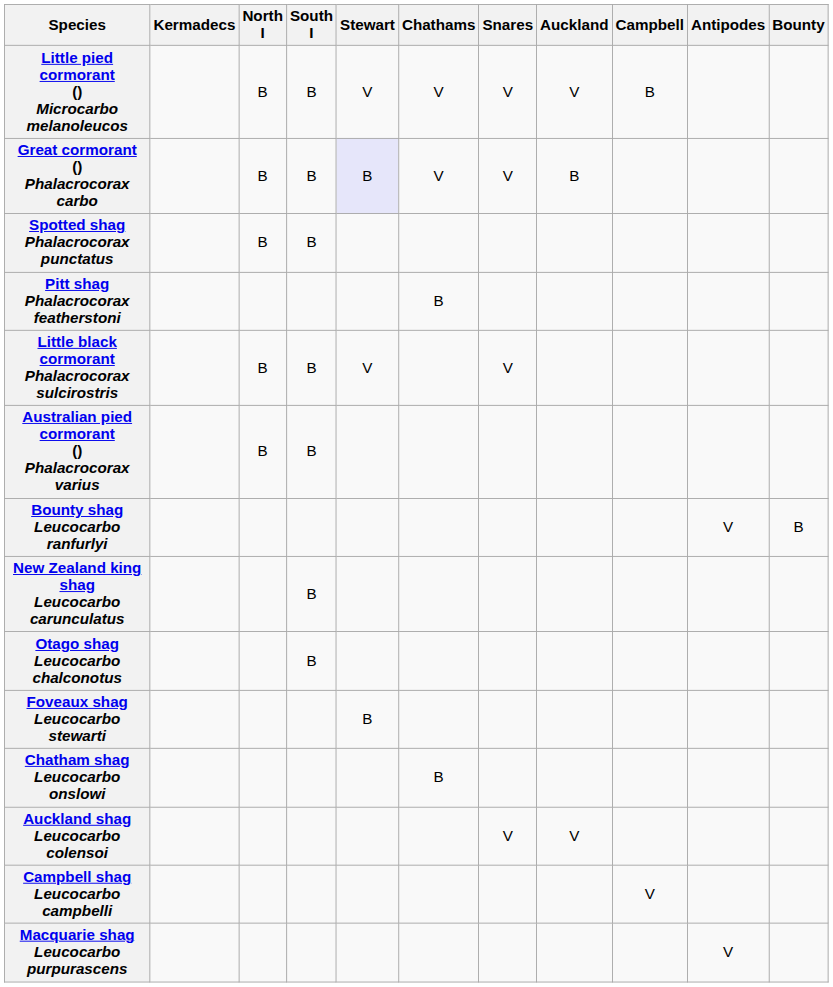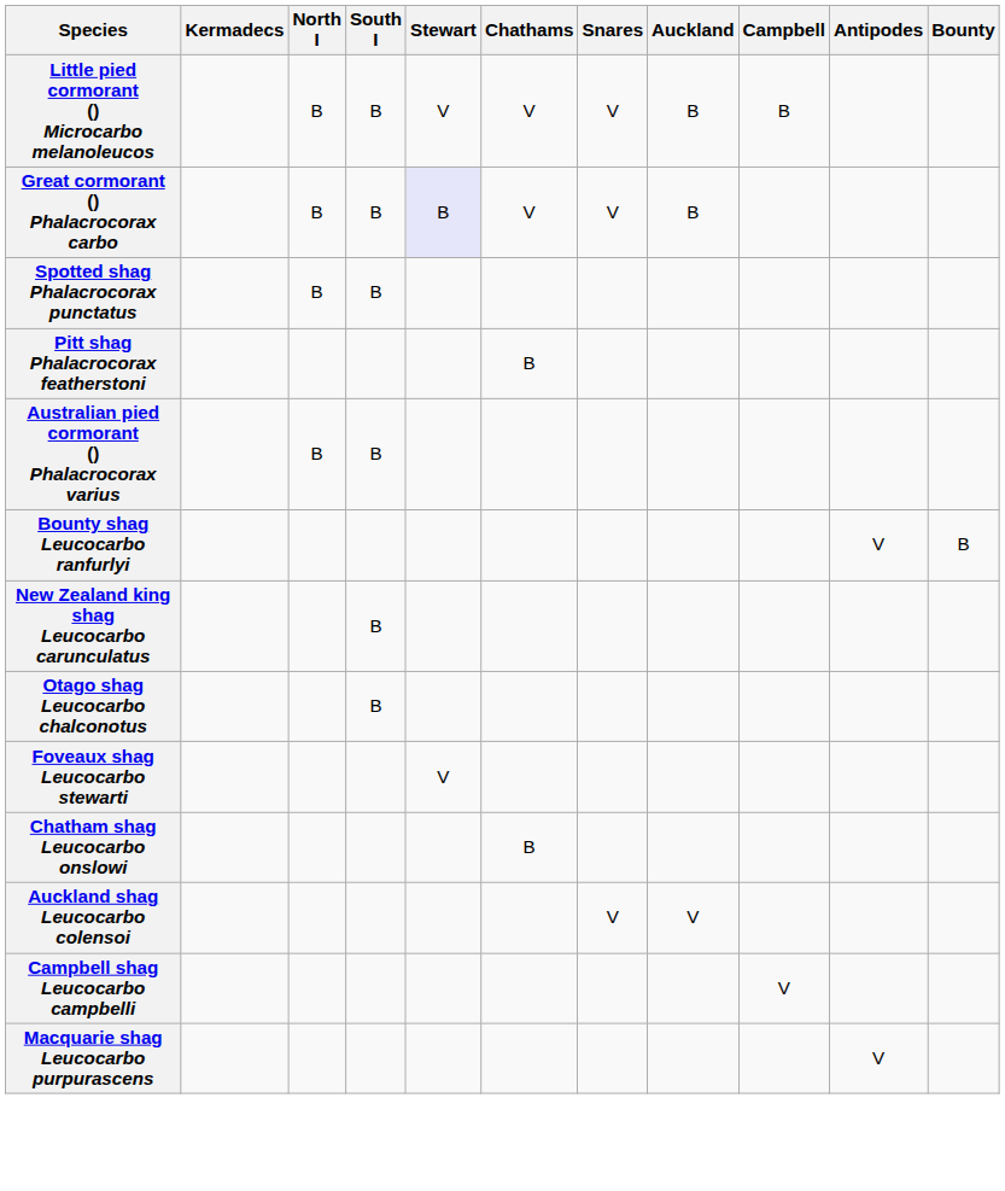 <table class="wikitable" style="text-align:center">
 <tr>
 <th width="200">Species</th>
 <th>Kermadecs</th>
 <th>North I</th>
 <th>South I</th>
 <th>Stewart</th>
 <th>Chathams</th>
 <th>Snares</th>
 <th>Auckland</th>
 <th>Campbell</th>
 <th>Antipodes</th>
 <th>Bounty</th>
 </tr>
 <tr>
 <th><a href='#'>Little pied cormorant</a><br>()<br><em>Microcarbo melanoleucos</em></th>
 <td></td>
 <td>B</td>
 <td>B</td>
 <td>V</td>
 <td>V</td>
 <td>V</td>
-<td>V</td>
+<td>B</td>
 <td>B</td>
 <td></td>
 <td></td>
 </tr>
 <tr>
 <th><a href='#'>Great cormorant</a><br>()<br><em>Phalacrocorax carbo</em></th>
 <td></td>
 <td>B</td>
 <td>B</td>
 <td style="background: lavender;">B</td>
 <td>V</td>
 <td>V</td>
 <td>B</td>
 <td></td>
 <td></td>
 <td></td>
 </tr>
 <tr>
 <th><a href='#'>Spotted shag</a><br><em>Phalacrocorax punctatus</em></th>
 <td></td>
 <td>B</td>
 <td>B</td>
 <td></td>
 <td></td>
 <td></td>
 <td></td>
 <td></td>
 <td></td>
 <td></td>
 </tr>
 <tr>
 <th><a href='#'>Pitt shag</a><br><em>Phalacrocorax featherstoni</em></th>
 <td></td>
 <td></td>
 <td></td>
 <td></td>
 <td>B</td>
 <td></td>
-<td></td>
-<td></td>
-<td></td>
-<td></td>
-</tr>
-<tr>
-<th><a href='#'>Little black cormorant</a><br><em>Phalacrocorax sulcirostris</em></th>
-<td></td>
-<td>B</td>
-<td>B</td>
-<td>V</td>
-<td></td>
-<td>V</td>
 <td></td>
 <td></td>
 <td></td>
 <td></td>
 </tr>
 <tr>
 <th><a href='#'>Australian pied cormorant</a><br>()<br><em>Phalacrocorax varius</em></th>
 <td></td>
 <td>B</td>
 <td>B</td>
 <td></td>
 <td></td>
 <td></td>
 <td></td>
 <td></td>
 <td></td>
 <td></td>
 </tr>
 <tr>
 <th><a href='#'>Bounty shag</a><br><em>Leucocarbo ranfurlyi</em></th>
 <td></td>
 <td></td>
 <td></td>
 <td></td>
 <td></td>
 <td></td>
 <td></td>
 <td></td>
 <td>V</td>
 <td>B</td>
 </tr>
 <tr>
 <th><a href='#'>New Zealand king shag</a><br><em>Leucocarbo carunculatus</em></th>
 <td></td>
 <td></td>
 <td>B</td>
 <td></td>
 <td></td>
 <td></td>
 <td></td>
 <td></td>
 <td></td>
 <td></td>
 </tr>
 <tr>
 <th><a href='#'>Otago shag</a><br><em>Leucocarbo chalconotus</em></th>
 <td></td>
 <td></td>
 <td>B</td>
 <td></td>
 <td></td>
 <td></td>
 <td></td>
 <td></td>
 <td></td>
 <td></td>
 </tr>
 <tr>
 <th><a href='#'>Foveaux shag</a><br><em>Leucocarbo stewarti</em></th>
 <td></td>
 <td></td>
 <td></td>
-<td>B</td>
+<td>V</td>
 <td></td>
 <td></td>
 <td></td>
 <td></td>
 <td></td>
 <td></td>
 </tr>
 <tr>
 <th><a href='#'>Chatham shag</a><br><em>Leucocarbo onslowi</em></th>
 <td></td>
 <td></td>
 <td></td>
 <td></td>
 <td>B</td>
 <td></td>
 <td></td>
 <td></td>
 <td></td>
 <td></td>
 </tr>
 <tr>
 <th><a href='#'>Auckland shag</a><br><em>Leucocarbo colensoi</em></th>
 <td></td>
 <td></td>
 <td></td>
 <td></td>
 <td></td>
 <td>V</td>
 <td>V</td>
 <td></td>
 <td></td>
 <td></td>
 </tr>
 <tr>
 <th><a href='#'>Campbell shag</a><br><em>Leucocarbo campbelli</em></th>
 <td></td>
 <td></td>
 <td></td>
 <td></td>
 <td></td>
 <td></td>
 <td></td>
 <td>V</td>
 <td></td>
 <td></td>
 </tr>
 <tr>
 <th><a href='#'>Macquarie shag</a><br><em>Leucocarbo purpurascens</em></th>
 <td></td>
 <td></td>
 <td></td>
 <td></td>
 <td></td>
 <td></td>
 <td></td>
 <td></td>
 <td>V</td>
 <td></td>
 </tr>
 </table>
